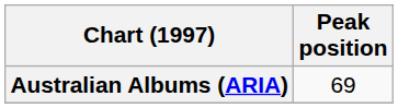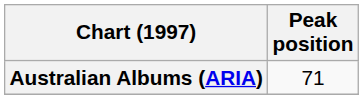 <table class="wikitable sortable plainrowheaders">
 <tr>
 <th>Chart (1997)</th>
 <th>Peak<br>position</th>
 </tr>
 <tr>
 <th scope="row">Australian Albums (<a href='#'>ARIA</a>)</th>
-<td align="center">69</td>
+<td align="center">71</td>
 </tr>
 <tr>
 </tr>
 <tr>
 </tr>
 <tr>
 </tr>
 <tr>
 </tr>
 <tr>
 </tr>
 </table>
